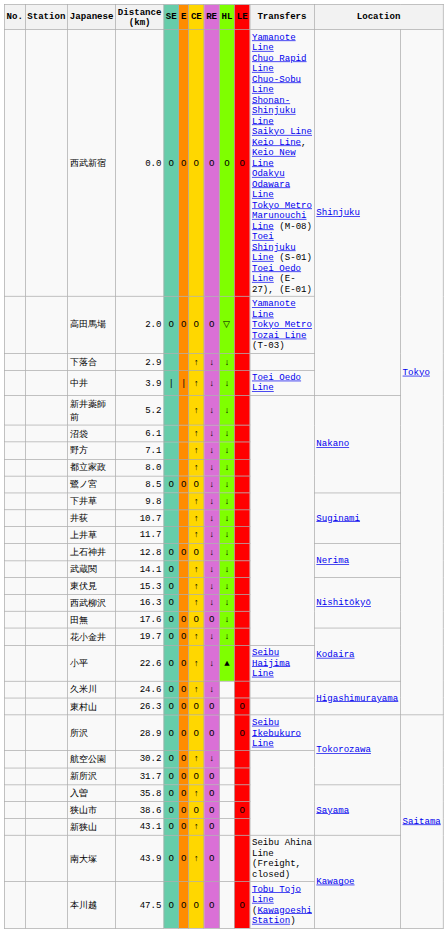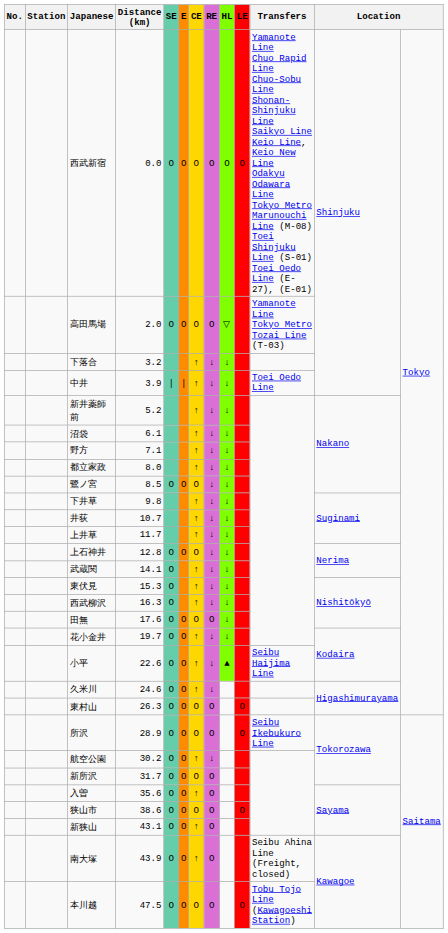 <table class="wikitable">
 <tr>
 <th>No.</th>
 <th>Station</th>
 <th>Japanese</th>
 <th>Distance<br>(km)</th>
 <th style="background:MediumAquamarine;">SE</th>
 <th style="background:DarkOrange;">E</th>
 <th style="background:Gold;">CE</th>
 <th style="background:Orchid;">RE</th>
 <th style="background:Chartreuse;">HL</th>
 <th style="background:Red; text-align:center;">LE</th>
 <th>Transfers</th>
 <th colspan="2">Location</th>
 </tr>
 <tr>
 <td></td>
 <td></td>
 <td>西武新宿</td>
 <td style="text-align: right">0.0</td>
 <td style="background:MediumAquamarine; text-align:center;">O</td>
 <td style="background:DarkOrange; text-align:center;">O</td>
 <td style="background:Gold; text-align:center;">O</td>
 <td style="background:Orchid; text-align:center;">O</td>
 <td style="background:Chartreuse; text-align:center;">O</td>
 <td style="background:Red; text-align:center;">O</td>
 <td> <a href='#'>Yamanote Line</a><br> <a href='#'>Chuo Rapid Line</a><br> <a href='#'>Chuo-Sobu Line</a><br> <a href='#'>Shonan-Shinjuku Line</a><br> <a href='#'>Saikyo Line</a><br> <a href='#'>Keio Line</a>, <a href='#'>Keio New Line</a><br> <a href='#'>Odakyu Odawara Line</a><br> <a href='#'>Tokyo Metro Marunouchi Line</a> (M-08)<br> <a href='#'>Toei Shinjuku Line</a> (S-01)<br> <a href='#'>Toei Oedo Line</a>  (E-27),  (E-01)</td>
 <td rowspan=4><a href='#'>Shinjuku</a></td>
 <td rowspan="21"><a href='#'>Tokyo</a></td>
 </tr>
 <tr>
 <td></td>
 <td></td>
 <td>高田馬場</td>
 <td style="text-align: right">2.0</td>
 <td style="background:MediumAquamarine; text-align:center;">O</td>
 <td style="background:DarkOrange; text-align:center;">O</td>
 <td style="background:Gold; text-align:center;">O</td>
 <td style="background:Orchid; text-align:center;">O</td>
 <td style="background:Chartreuse; text-align:center;">▽</td>
 <td style="background:Red; text-align:center;"></td>
 <td> <a href='#'>Yamanote Line</a><br> <a href='#'>Tokyo Metro Tozai Line</a> (T-03)</td>
 </tr>
 <tr>
 <td></td>
 <td></td>
 <td>下落合</td>
-<td style="text-align: right">2.9</td>
+<td style="text-align: right">3.2</td>
 <td style="background:MediumAquamarine; text-align:center;"></td>
 <td style="background:DarkOrange; text-align:center;"></td>
 <td style="background:Gold; text-align:center;">↑</td>
 <td style="background:Orchid; text-align:center;">↓</td>
 <td style="background:Chartreuse; text-align:center;">↓</td>
 <td style="background:Red; text-align:center;"></td>
 <td></td>
 </tr>
 <tr>
 <td></td>
 <td></td>
 <td>中井</td>
 <td style="text-align: right">3.9</td>
 <td style="background:MediumAquamarine; text-align:center;">|</td>
 <td style="background:DarkOrange; text-align:center;">|</td>
 <td style="background:Gold; text-align:center;">↑</td>
 <td style="background:Orchid; text-align:center;">↓</td>
 <td style="background:Chartreuse; text-align:center;">↓</td>
 <td style="background:Red; text-align:center;"></td>
 <td> <a href='#'>Toei Oedo Line</a></td>
 </tr>
 <tr>
 <td></td>
 <td></td>
 <td>新井薬師前</td>
 <td style="text-align: right">5.2</td>
 <td style="background:MediumAquamarine; text-align:center;"></td>
 <td style="background:DarkOrange; text-align:center;"></td>
 <td style="background:Gold; text-align:center;">↑</td>
 <td style="background:Orchid; text-align:center;">↓</td>
 <td style="background:Chartreuse; text-align:center;">↓</td>
 <td style="background:Red; text-align:center;"></td>
 <td rowspan="14"></td>
 <td rowspan=5><a href='#'>Nakano</a></td>
 </tr>
 <tr>
 <td></td>
 <td></td>
 <td>沼袋</td>
 <td style="text-align: right">6.1</td>
 <td style="background:MediumAquamarine; text-align:center;"></td>
 <td style="background:DarkOrange; text-align:center;"></td>
 <td style="background:Gold; text-align:center;">↑</td>
 <td style="background:Orchid; text-align:center;">↓</td>
 <td style="background:Chartreuse; text-align:center;">↓</td>
 <td style="background:Red; text-align:center;"></td>
 </tr>
 <tr>
 <td></td>
 <td></td>
 <td>野方</td>
 <td style="text-align: right">7.1</td>
 <td style="background:MediumAquamarine; text-align:center;"></td>
 <td style="background:DarkOrange; text-align:center;"></td>
 <td style="background:Gold; text-align:center;">↑</td>
 <td style="background:Orchid; text-align:center;">↓</td>
 <td style="background:Chartreuse; text-align:center;">↓</td>
 <td style="background:Red; text-align:center;"></td>
 </tr>
 <tr>
 <td></td>
 <td></td>
 <td>都立家政</td>
 <td style="text-align: right">8.0</td>
 <td style="background:MediumAquamarine; text-align:center;"></td>
 <td style="background:DarkOrange; text-align:center;"></td>
 <td style="background:Gold; text-align:center;">↑</td>
 <td style="background:Orchid; text-align:center;">↓</td>
 <td style="background:Chartreuse; text-align:center;">↓</td>
 <td style="background:Red; text-align:center;"></td>
 </tr>
 <tr>
 <td></td>
 <td></td>
 <td>鷺ノ宮</td>
 <td style="text-align: right">8.5</td>
 <td style="background:MediumAquamarine; text-align:center;">O</td>
 <td style="background:DarkOrange; text-align:center;">O</td>
 <td style="background:Gold; text-align:center;">O</td>
 <td style="background:Orchid; text-align:center;">↓</td>
 <td style="background:Chartreuse; text-align:center;">↓</td>
 <td style="background:Red; text-align:center;"></td>
 </tr>
 <tr>
 <td></td>
 <td></td>
 <td>下井草</td>
 <td style="text-align: right">9.8</td>
 <td style="background:MediumAquamarine; text-align:center;"></td>
 <td style="background:DarkOrange; text-align:center;"></td>
 <td style="background:Gold; text-align:center;">↑</td>
 <td style="background:Orchid; text-align:center;">↓</td>
 <td style="background:Chartreuse; text-align:center;">↓</td>
 <td style="background:Red; text-align:center;"></td>
 <td rowspan=3><a href='#'>Suginami</a></td>
 </tr>
 <tr>
 <td></td>
 <td></td>
 <td>井荻</td>
 <td style="text-align: right">10.7</td>
 <td style="background:MediumAquamarine; text-align:center;"></td>
 <td style="background:DarkOrange; text-align:center;"></td>
 <td style="background:Gold; text-align:center;">↑</td>
 <td style="background:Orchid; text-align:center;">↓</td>
 <td style="background:Chartreuse; text-align:center;">↓</td>
 <td style="background:Red; text-align:center;"></td>
 </tr>
 <tr>
 <td></td>
 <td></td>
 <td>上井草</td>
 <td style="text-align: right">11.7</td>
 <td style="background:MediumAquamarine; text-align:center;"></td>
 <td style="background:DarkOrange; text-align:center;"></td>
 <td style="background:Gold; text-align:center;">↑</td>
 <td style="background:Orchid; text-align:center;">↓</td>
 <td style="background:Chartreuse; text-align:center;">↓</td>
 <td style="background:Red; text-align:center;"></td>
 </tr>
 <tr>
 <td></td>
 <td></td>
 <td>上石神井</td>
 <td style="text-align: right">12.8</td>
 <td style="background:MediumAquamarine; text-align:center;">O</td>
 <td style="background:DarkOrange; text-align:center;">O</td>
 <td style="background:Gold; text-align:center;">O</td>
 <td style="background:Orchid; text-align:center;">↓</td>
 <td style="background:Chartreuse; text-align:center;">↓</td>
 <td style="background:Red; text-align:center;"></td>
 <td rowspan=2><a href='#'>Nerima</a></td>
 </tr>
 <tr>
 <td></td>
 <td></td>
 <td>武蔵関</td>
 <td style="text-align: right">14.1</td>
 <td style="background:MediumAquamarine; text-align:center;">O</td>
 <td style="background:DarkOrange; text-align:center;"></td>
 <td style="background:Gold; text-align:center;">↑</td>
 <td style="background:Orchid; text-align:center;">↓</td>
 <td style="background:Chartreuse; text-align:center;">↓</td>
 <td style="background:Red; text-align:center;"></td>
 </tr>
 <tr>
 <td></td>
 <td></td>
 <td>東伏見</td>
 <td style="text-align: right">15.3</td>
 <td style="background:MediumAquamarine; text-align:center;">O</td>
 <td style="background:DarkOrange; text-align:center;"></td>
 <td style="background:Gold; text-align:center;">↑</td>
 <td style="background:Orchid; text-align:center;">↓</td>
 <td style="background:Chartreuse; text-align:center;">↓</td>
 <td style="background:Red; text-align:center;"></td>
 <td rowspan=3><a href='#'>Nishitōkyō</a></td>
 </tr>
 <tr>
 <td></td>
 <td></td>
 <td>西武柳沢</td>
 <td style="text-align: right">16.3</td>
 <td style="background:MediumAquamarine; text-align:center;">O</td>
 <td style="background:DarkOrange; text-align:center;"></td>
 <td style="background:Gold; text-align:center;">↑</td>
 <td style="background:Orchid; text-align:center;">↓</td>
 <td style="background:Chartreuse; text-align:center;">↓</td>
 <td style="background:Red; text-align:center;"></td>
 </tr>
 <tr>
 <td></td>
 <td></td>
 <td>田無</td>
 <td style="text-align: right">17.6</td>
 <td style="background:MediumAquamarine; text-align:center;">O</td>
 <td style="background:DarkOrange; text-align:center;">O</td>
 <td style="background:Gold; text-align:center;">O</td>
 <td style="background:Orchid; text-align:center;">O</td>
 <td style="background:Chartreuse; text-align:center;">↓</td>
 <td style="background:Red; text-align:center;"></td>
 </tr>
 <tr>
 <td></td>
 <td></td>
 <td>花小金井</td>
 <td style="text-align: right">19.7</td>
 <td style="background:MediumAquamarine; text-align:center;">O</td>
 <td style="background:DarkOrange; text-align:center;">O</td>
 <td style="background:Gold; text-align:center;">↑</td>
 <td style="background:Orchid; text-align:center;">↓</td>
 <td style="background:Chartreuse; text-align:center;">↓</td>
 <td style="background:Red; text-align:center;"></td>
 <td rowspan=2><a href='#'>Kodaira</a></td>
 </tr>
 <tr>
 <td></td>
 <td></td>
 <td>小平</td>
 <td style="text-align: right">22.6</td>
 <td style="background:MediumAquamarine; text-align:center;">O</td>
 <td style="background:DarkOrange; text-align:center;">O</td>
 <td style="background:Gold; text-align:center;">↑</td>
 <td style="background:Orchid; text-align:center;">↓</td>
 <td style="background:Chartreuse; text-align:center;">▲</td>
 <td style="background:Red; text-align:center;"></td>
 <td> <a href='#'>Seibu Haijima Line</a></td>
 </tr>
 <tr>
 <td></td>
 <td></td>
 <td>久米川</td>
 <td style="text-align: right">24.6</td>
 <td style="background:MediumAquamarine; text-align:center;">O</td>
 <td style="background:DarkOrange; text-align:center;">O</td>
 <td style="background:Gold; text-align:center;">↑</td>
 <td style="background:Orchid; text-align:center;">↓</td>
 <td></td>
 <td style="background:Red; text-align:center;"></td>
 <td></td>
 <td rowspan=2><a href='#'>Higashimurayama</a></td>
 </tr>
 <tr>
 <td></td>
 <td></td>
 <td>東村山</td>
 <td style="text-align: right">26.3</td>
 <td style="background:MediumAquamarine; text-align:center;">O</td>
 <td style="background:DarkOrange; text-align:center;">O</td>
 <td style="background:Gold; text-align:center;">O</td>
 <td style="background:Orchid; text-align:center;">O</td>
 <td></td>
 <td style="background:Red; text-align:center;">O</td>
 <td></td>
 </tr>
 <tr>
 <td></td>
 <td></td>
 <td>所沢</td>
 <td style="text-align: right">28.9</td>
 <td style="background:MediumAquamarine; text-align:center;">O</td>
 <td style="background:DarkOrange; text-align:center;">O</td>
 <td style="background:Gold; text-align:center;">O</td>
 <td style="background:Orchid; text-align:center;">O</td>
 <td></td>
 <td style="background:Red; text-align:center;">O</td>
 <td> <a href='#'>Seibu Ikebukuro Line</a></td>
 <td rowspan=3><a href='#'>Tokorozawa</a></td>
 <td rowspan="8"><a href='#'>Saitama</a></td>
 </tr>
 <tr>
 <td></td>
 <td></td>
 <td>航空公園</td>
 <td style="text-align: right">30.2</td>
 <td style="background:MediumAquamarine; text-align:center;">O</td>
 <td style="background:DarkOrange; text-align:center;">O</td>
 <td style="background:Gold; text-align:center;">↑</td>
 <td style="background:Orchid; text-align:center;">↓</td>
 <td></td>
 <td style="background:Red; text-align:center;"></td>
 <td rowspan="5"></td>
 </tr>
 <tr>
 <td></td>
 <td></td>
 <td>新所沢</td>
 <td style="text-align: right">31.7</td>
 <td style="background:MediumAquamarine; text-align:center;">O</td>
 <td style="background:DarkOrange; text-align:center;">O</td>
 <td style="background:Gold; text-align:center;">O</td>
 <td style="background:Orchid; text-align:center;">O</td>
 <td></td>
 <td style="background:Red; text-align:center;"></td>
 </tr>
 <tr>
 <td></td>
 <td></td>
 <td>入曽</td>
-<td style="text-align: right">35.8</td>
+<td style="text-align: right">35.6</td>
 <td style="background:MediumAquamarine; text-align:center;">O</td>
 <td style="background:DarkOrange; text-align:center;">O</td>
 <td style="background:Gold; text-align:center;">↑</td>
 <td style="background:Orchid; text-align:center;">O</td>
 <td></td>
 <td style="background:Red; text-align:center;"></td>
 <td rowspan=3><a href='#'>Sayama</a></td>
 </tr>
 <tr>
 <td></td>
 <td></td>
 <td>狭山市</td>
 <td style="text-align: right">38.6</td>
 <td style="background:MediumAquamarine; text-align:center;">O</td>
 <td style="background:DarkOrange; text-align:center;">O</td>
 <td style="background:Gold; text-align:center;">O</td>
 <td style="background:Orchid; text-align:center;">O</td>
 <td></td>
 <td style="background:Red; text-align:center;">O</td>
 </tr>
 <tr>
 <td></td>
 <td></td>
 <td>新狭山</td>
 <td style="text-align: right">43.1</td>
 <td style="background:MediumAquamarine; text-align:center;">O</td>
 <td style="background:DarkOrange; text-align:center;">O</td>
 <td style="background:Gold; text-align:center;">↑</td>
 <td style="background:Orchid; text-align:center;">O</td>
 <td></td>
 <td style="background:Red; text-align:center;"></td>
 </tr>
 <tr>
 <td></td>
 <td></td>
 <td>南大塚</td>
 <td style="text-align: right">43.9</td>
 <td style="background:MediumAquamarine; text-align:center;">O</td>
 <td style="background:DarkOrange; text-align:center;">O</td>
 <td style="background:Gold; text-align:center;">↑</td>
 <td style="background:Orchid; text-align:center;">O</td>
 <td></td>
 <td style="background:Red; text-align:center;"></td>
 <td>Seibu Ahina Line (Freight, closed)</td>
 <td rowspan=2><a href='#'>Kawagoe</a></td>
 </tr>
 <tr>
 <td></td>
 <td></td>
 <td>本川越</td>
 <td style="text-align: right">47.5</td>
 <td style="background:MediumAquamarine; text-align:center;">O</td>
 <td style="background:DarkOrange; text-align:center;">O</td>
 <td style="background:Gold; text-align:center;">O</td>
 <td style="background:Orchid; text-align:center;">O</td>
 <td></td>
 <td style="background:Red; text-align:center;">O</td>
 <td> <a href='#'>Tobu Tojo Line</a> (<a href='#'>Kawagoeshi Station</a>)</td>
 </tr>
 </table>
